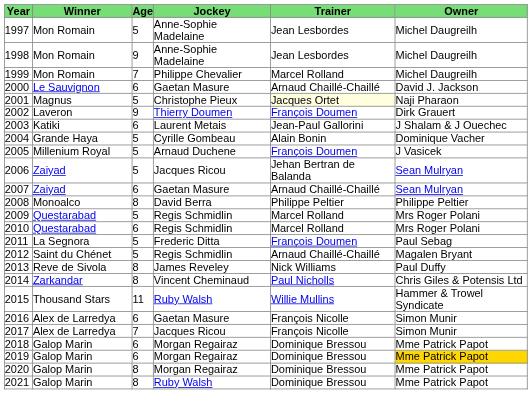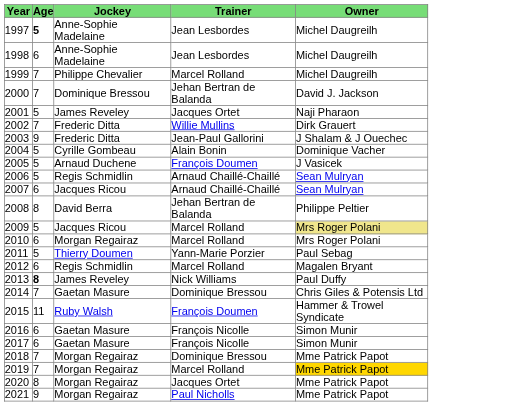 <table class = "sortable" | border="1" cellpadding="0" style="border-collapse: collapse; font-size:90%">
 <tr bgcolor="#77dd77" align="center">
 <th width="36px"><strong>Year</strong><br></th>
-<th width="130px"><strong>Winner</strong><br></th>
 <th><strong>Age</strong><br></th>
 <th width="153px"><strong>Jockey</strong><br></th>
 <th width="163px"><strong>Trainer</strong><br></th>
 <th width="173px"><strong>Owner</strong><br></th>
 </tr>
 <tr>
 <td>1997</td>
-<td>Mon Romain</td>
-<td>5</td>
+<td><strong>5</strong></td>
 <td>Anne-Sophie Madelaine</td>
 <td>Jean Lesbordes</td>
 <td>Michel Daugreilh</td>
 </tr>
 <tr>
 <td>1998</td>
-<td>Mon Romain</td>
-<td>9</td>
+<td>6</td>
 <td>Anne-Sophie Madelaine</td>
 <td>Jean Lesbordes</td>
 <td>Michel Daugreilh</td>
 </tr>
 <tr>
 <td>1999</td>
-<td>Mon Romain</td>
 <td>7</td>
 <td>Philippe Chevalier</td>
 <td>Marcel Rolland</td>
 <td>Michel Daugreilh</td>
 </tr>
 <tr>
 <td>2000</td>
-<td><a href='#'>Le Sauvignon</a></td>
-<td>6</td>
-<td>Gaetan Masure</td>
-<td>Arnaud Chaillé-Chaillé</td>
+<td>7</td>
+<td>Dominique Bressou</td>
+<td>Jehan Bertran de Balanda</td>
 <td>David J. Jackson</td>
 </tr>
 <tr>
 <td>2001</td>
-<td>Magnus</td>
 <td>5</td>
-<td>Christophe Pieux</td>
-<td style="background: lightyellow;">Jacques Ortet</td>
+<td>James Reveley</td>
+<td>Jacques Ortet</td>
 <td>Naji Pharaon</td>
 </tr>
 <tr>
 <td>2002</td>
-<td>Laveron</td>
-<td>9</td>
-<td><a href='#'>Thierry Doumen</a></td>
-<td><a href='#'>François Doumen</a></td>
+<td>7</td>
+<td>Frederic Ditta</td>
+<td><a href='#'>Willie Mullins</a></td>
 <td>Dirk Grauert</td>
 </tr>
 <tr>
 <td>2003</td>
-<td>Katiki</td>
-<td>6</td>
-<td>Laurent Metais</td>
+<td>9</td>
+<td>Frederic Ditta</td>
 <td>Jean-Paul Gallorini</td>
 <td>J Shalam & J Ouechec</td>
 </tr>
 <tr>
 <td>2004</td>
-<td>Grande Haya</td>
 <td>5</td>
 <td>Cyrille Gombeau</td>
 <td>Alain Bonin</td>
 <td>Dominique Vacher</td>
 </tr>
 <tr>
 <td>2005</td>
-<td>Millenium Royal</td>
 <td>5</td>
 <td>Arnaud Duchene</td>
 <td><a href='#'>François Doumen</a></td>
 <td>J Vasicek</td>
 </tr>
 <tr>
 <td>2006</td>
-<td><a href='#'>Zaiyad</a></td>
 <td>5</td>
-<td>Jacques Ricou</td>
-<td>Jehan Bertran de Balanda</td>
+<td>Regis Schmidlin</td>
+<td>Arnaud Chaillé-Chaillé</td>
 <td><a href='#'>Sean Mulryan</a></td>
 </tr>
 <tr>
 <td>2007</td>
-<td><a href='#'>Zaiyad</a></td>
 <td>6</td>
-<td>Gaetan Masure</td>
+<td>Jacques Ricou</td>
 <td>Arnaud Chaillé-Chaillé</td>
 <td><a href='#'>Sean Mulryan</a></td>
 </tr>
 <tr>
 <td>2008</td>
-<td>Monoalco</td>
 <td>8</td>
 <td>David Berra</td>
-<td>Philippe Peltier</td>
+<td>Jehan Bertran de Balanda</td>
 <td>Philippe Peltier</td>
 </tr>
 <tr>
 <td>2009</td>
-<td><a href='#'>Questarabad</a></td>
 <td>5</td>
-<td>Regis Schmidlin</td>
+<td>Jacques Ricou</td>
 <td>Marcel Rolland</td>
-<td>Mrs Roger Polani</td>
+<td style="background: khaki;">Mrs Roger Polani</td>
 </tr>
 <tr>
 <td>2010</td>
-<td><a href='#'>Questarabad</a></td>
 <td>6</td>
-<td>Regis Schmidlin</td>
+<td>Morgan Regairaz</td>
 <td>Marcel Rolland</td>
 <td>Mrs Roger Polani</td>
 </tr>
 <tr>
 <td>2011</td>
-<td>La Segnora</td>
 <td>5</td>
-<td>Frederic Ditta</td>
-<td><a href='#'>François Doumen</a></td>
+<td><a href='#'>Thierry Doumen</a></td>
+<td>Yann-Marie Porzier</td>
 <td>Paul Sebag</td>
 </tr>
 <tr>
 <td>2012</td>
-<td>Saint du Chénet</td>
-<td>5</td>
+<td>6</td>
 <td>Regis Schmidlin</td>
-<td>Arnaud Chaillé-Chaillé</td>
+<td>Marcel Rolland</td>
 <td>Magalen Bryant</td>
 </tr>
 <tr>
 <td>2013</td>
-<td>Reve de Sivola</td>
-<td>8</td>
+<td><strong>8</strong></td>
 <td>James Reveley</td>
 <td>Nick Williams</td>
 <td>Paul Duffy</td>
 </tr>
 <tr>
 <td>2014</td>
-<td><a href='#'>Zarkandar</a></td>
-<td>8</td>
-<td>Vincent Cheminaud</td>
-<td><a href='#'>Paul Nicholls</a></td>
+<td>7</td>
+<td>Gaetan Masure</td>
+<td>Dominique Bressou</td>
 <td>Chris Giles & Potensis Ltd</td>
 </tr>
 <tr>
 <td>2015</td>
-<td>Thousand Stars</td>
 <td>11</td>
 <td><a href='#'>Ruby Walsh</a></td>
-<td><a href='#'>Willie Mullins</a></td>
+<td><a href='#'>François Doumen</a></td>
 <td>Hammer & Trowel Syndicate</td>
 </tr>
 <tr>
 <td>2016</td>
-<td>Alex de Larredya</td>
 <td>6</td>
 <td>Gaetan Masure</td>
 <td>François Nicolle</td>
 <td>Simon Munir</td>
 </tr>
 <tr>
 <td>2017</td>
-<td>Alex de Larredya</td>
-<td>7</td>
-<td>Jacques Ricou</td>
+<td>6</td>
+<td>Gaetan Masure</td>
 <td>François Nicolle</td>
 <td>Simon Munir</td>
 </tr>
 <tr>
 <td>2018</td>
-<td>Galop Marin</td>
-<td>6</td>
+<td>7</td>
 <td>Morgan Regairaz</td>
 <td>Dominique Bressou</td>
 <td>Mme Patrick Papot</td>
 </tr>
 <tr>
 <td>2019</td>
-<td>Galop Marin</td>
-<td>6</td>
+<td>7</td>
 <td>Morgan Regairaz</td>
-<td>Dominique Bressou</td>
+<td>Marcel Rolland</td>
 <td style="background: gold;">Mme Patrick Papot</td>
 </tr>
 <tr>
 <td>2020</td>
-<td>Galop Marin</td>
 <td>8</td>
 <td>Morgan Regairaz</td>
-<td>Dominique Bressou</td>
+<td>Jacques Ortet</td>
 <td>Mme Patrick Papot</td>
 </tr>
 <tr>
 <td>2021</td>
-<td>Galop Marin</td>
-<td>8</td>
-<td><a href='#'>Ruby Walsh</a></td>
-<td>Dominique Bressou</td>
+<td>9</td>
+<td>Morgan Regairaz</td>
+<td><a href='#'>Paul Nicholls</a></td>
 <td>Mme Patrick Papot</td>
 </tr>
 </table>
